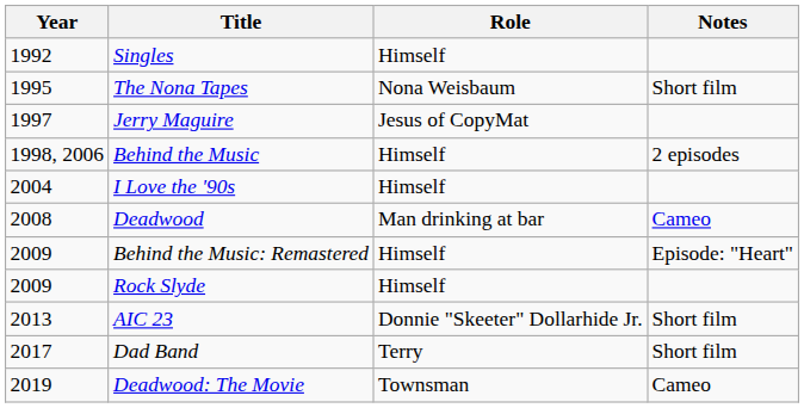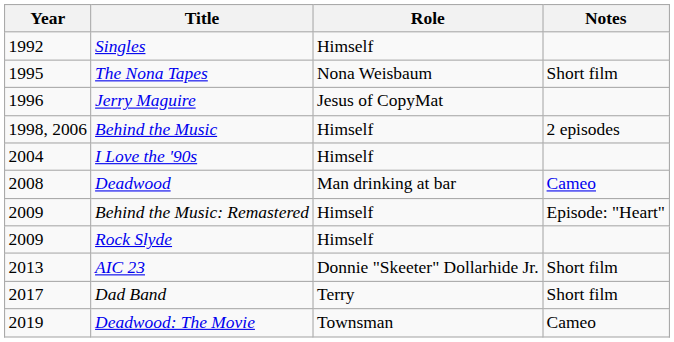 <table class="wikitable sortable">
 <tr>
 <th>Year</th>
 <th>Title</th>
 <th>Role</th>
 <th class="unsortable">Notes</th>
 </tr>
 <tr>
 <td>1992</td>
 <td><em><a href='#'>Singles</a></em></td>
 <td>Himself</td>
 <td></td>
 </tr>
 <tr>
 <td>1995</td>
 <td><em><a href='#'>The Nona Tapes</a></em></td>
 <td>Nona Weisbaum</td>
 <td>Short film</td>
 </tr>
 <tr>
-<td>1997</td>
+<td>1996</td>
 <td><em><a href='#'>Jerry Maguire</a></em></td>
 <td>Jesus of CopyMat</td>
 <td></td>
 </tr>
 <tr>
 <td>1998, 2006</td>
 <td><em><a href='#'>Behind the Music</a></em></td>
 <td>Himself</td>
 <td>2 episodes</td>
 </tr>
 <tr>
 <td>2004</td>
 <td><em><a href='#'>I Love the '90s</a></em></td>
 <td>Himself</td>
 <td></td>
 </tr>
 <tr>
 <td>2008</td>
 <td><em><a href='#'>Deadwood</a></em></td>
 <td>Man drinking at bar</td>
 <td><a href='#'>Cameo</a></td>
 </tr>
 <tr>
 <td>2009</td>
 <td><em>Behind the Music: Remastered</em></td>
 <td>Himself</td>
 <td>Episode: "Heart"</td>
 </tr>
 <tr>
 <td>2009</td>
 <td><em><a href='#'>Rock Slyde</a></em></td>
 <td>Himself</td>
 <td></td>
 </tr>
 <tr>
 <td>2013</td>
 <td><em><a href='#'>AIC 23</a></em></td>
 <td>Donnie "Skeeter" Dollarhide Jr.</td>
 <td>Short film</td>
 </tr>
 <tr>
 <td>2017</td>
 <td><em>Dad Band</em></td>
 <td>Terry</td>
 <td>Short film</td>
 </tr>
 <tr>
 <td>2019</td>
 <td><em><a href='#'>Deadwood: The Movie</a></em></td>
 <td>Townsman</td>
 <td>Cameo</td>
 </tr>
 </table>
